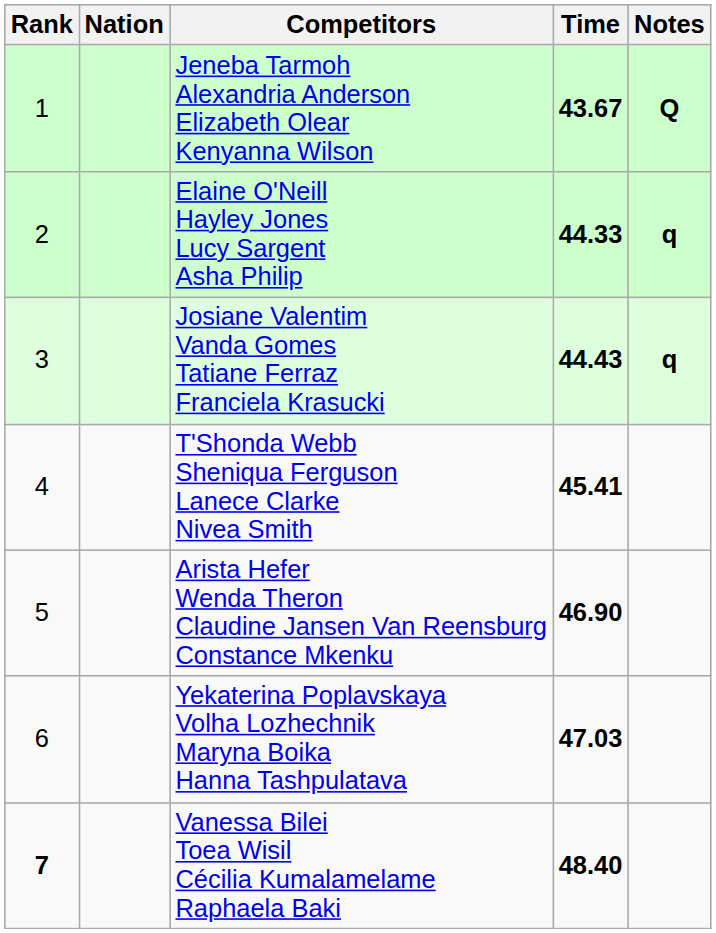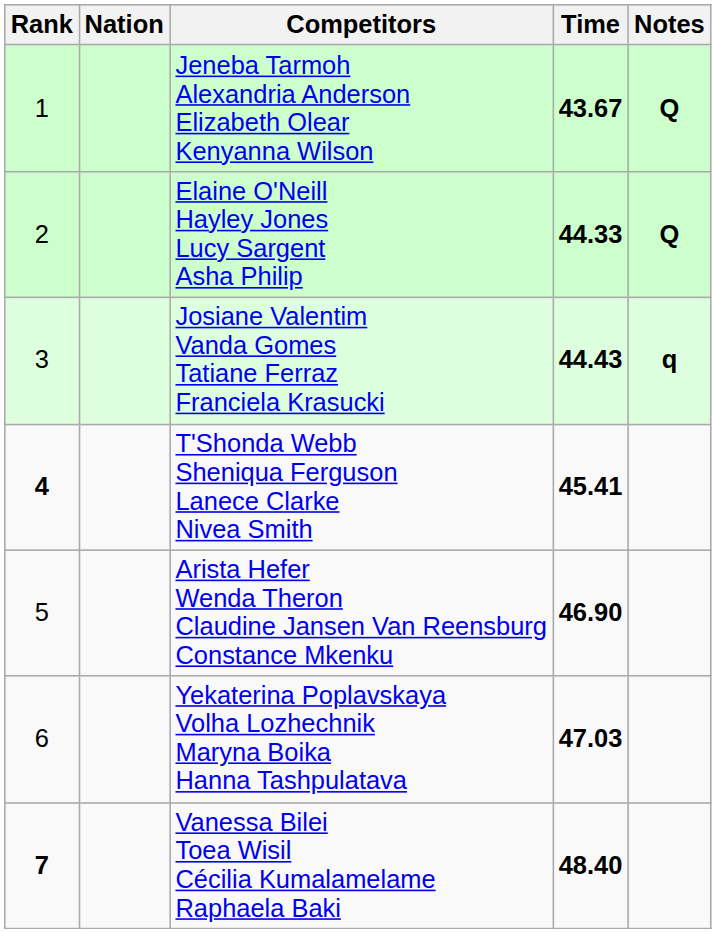 <table class="wikitable sortable" style="text-align:center">
 <tr>
 <th>Rank</th>
 <th>Nation</th>
 <th>Competitors</th>
 <th>Time</th>
 <th>Notes</th>
 </tr>
 <tr bgcolor=ccffcc>
 <td>1</td>
 <td align=left></td>
 <td align=left><a href='#'>Jeneba Tarmoh</a><br><a href='#'>Alexandria Anderson</a><br><a href='#'>Elizabeth Olear</a><br><a href='#'>Kenyanna Wilson</a></td>
 <td><strong>43.67</strong></td>
 <td><strong>Q</strong></td>
 </tr>
 <tr bgcolor=ccffcc>
 <td>2</td>
 <td align=left></td>
 <td align=left><a href='#'>Elaine O'Neill</a><br><a href='#'>Hayley Jones</a><br><a href='#'>Lucy Sargent</a><br><a href='#'>Asha Philip</a></td>
 <td><strong>44.33</strong></td>
-<td><strong>q</strong></td>
+<td><strong>Q</strong></td>
 </tr>
 <tr bgcolor=ddffdd>
 <td>3</td>
 <td align=left></td>
 <td align=left><a href='#'>Josiane Valentim</a><br><a href='#'>Vanda Gomes</a><br><a href='#'>Tatiane Ferraz</a><br><a href='#'>Franciela Krasucki</a></td>
 <td><strong>44.43</strong></td>
 <td><strong>q</strong></td>
 </tr>
 <tr>
-<td>4</td>
+<td><strong>4</strong></td>
 <td align=left></td>
 <td align=left><a href='#'>T'Shonda Webb</a><br><a href='#'>Sheniqua Ferguson</a><br><a href='#'>Lanece Clarke</a><br><a href='#'>Nivea Smith</a></td>
 <td><strong>45.41</strong></td>
 <td></td>
 </tr>
 <tr>
 <td>5</td>
 <td align=left></td>
 <td align=left><a href='#'>Arista Hefer</a><br><a href='#'>Wenda Theron</a><br><a href='#'>Claudine Jansen Van Reensburg</a><br><a href='#'>Constance Mkenku</a></td>
 <td><strong>46.90</strong></td>
 <td></td>
 </tr>
 <tr>
 <td>6</td>
 <td align=left></td>
 <td align=left><a href='#'>Yekaterina Poplavskaya</a><br><a href='#'>Volha Lozhechnik</a><br><a href='#'>Maryna Boika</a><br><a href='#'>Hanna Tashpulatava</a></td>
 <td><strong>47.03</strong></td>
 <td></td>
 </tr>
 <tr>
 <td><strong>7</strong></td>
 <td align=left></td>
 <td align=left><a href='#'>Vanessa Bilei</a><br><a href='#'>Toea Wisil</a><br><a href='#'>Cécilia Kumalamelame</a><br><a href='#'>Raphaela Baki</a></td>
 <td><strong>48.40</strong></td>
 <td></td>
 </tr>
 </table>
